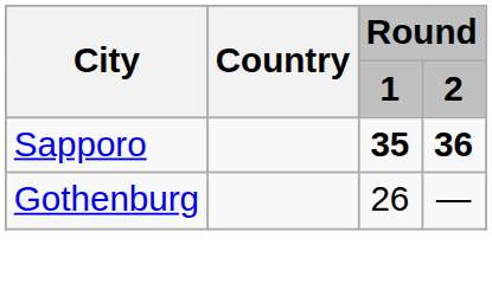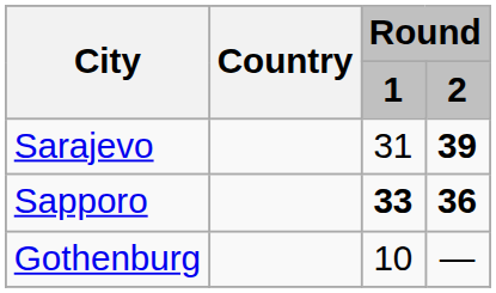 <table class="wikitable">
 <tr>
 <th rowspan=2>City</th>
 <th rowspan=2>Country</th>
 <th colspan=2 style="background:silver;">Round</th>
 </tr>
 <tr>
 <th style="background:silver;">1</th>
 <th style="background:silver;">2</th>
 </tr>
 <tr>
+<td><a href='#'>Sarajevo</a></td>
+<td></td>
+<td style="text-align:center;">31</td>
+<td style="text-align:center;"><strong>39</strong></td>
+</tr>
+<tr>
 <td><a href='#'>Sapporo</a></td>
 <td></td>
-<td style="text-align:center;"><strong>35</strong></td>
+<td style="text-align:center;"><strong>33</strong></td>
 <td style="text-align:center;"><strong>36</strong></td>
 </tr>
 <tr>
 <td><a href='#'>Gothenburg</a></td>
 <td></td>
-<td style="text-align:center;">26</td>
+<td style="text-align:center;">10</td>
 <td style="text-align:center;">—</td>
 </tr>
 </table>
